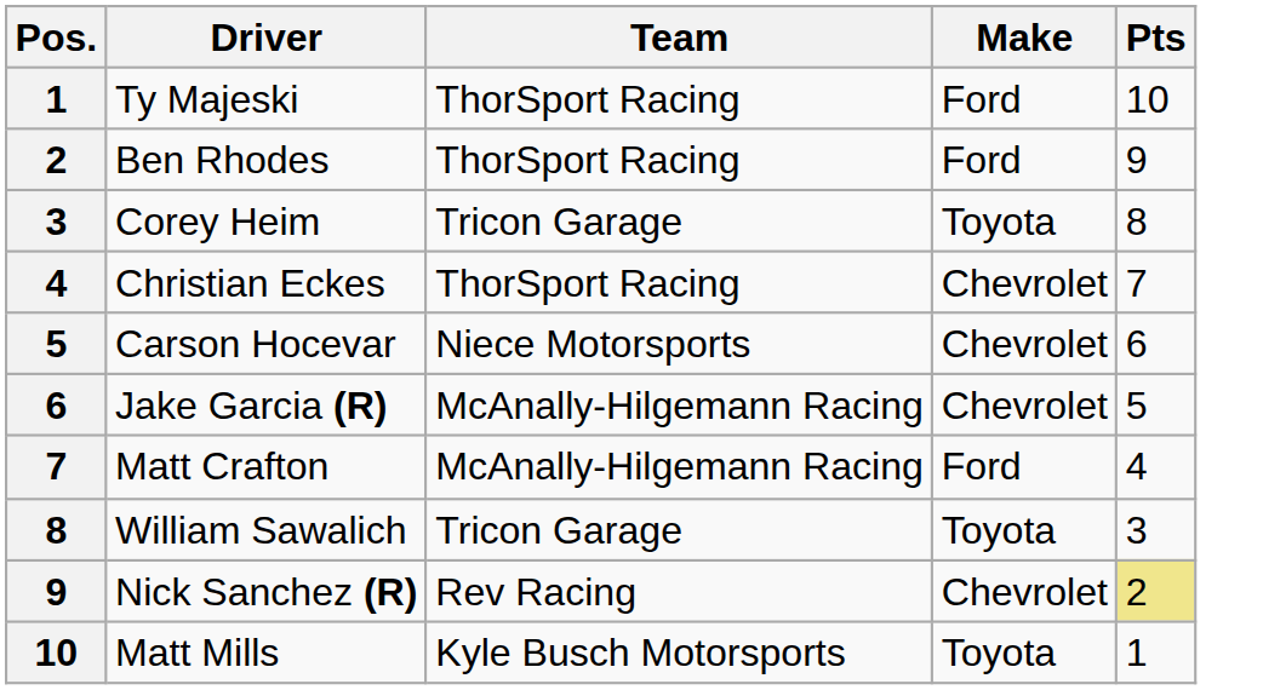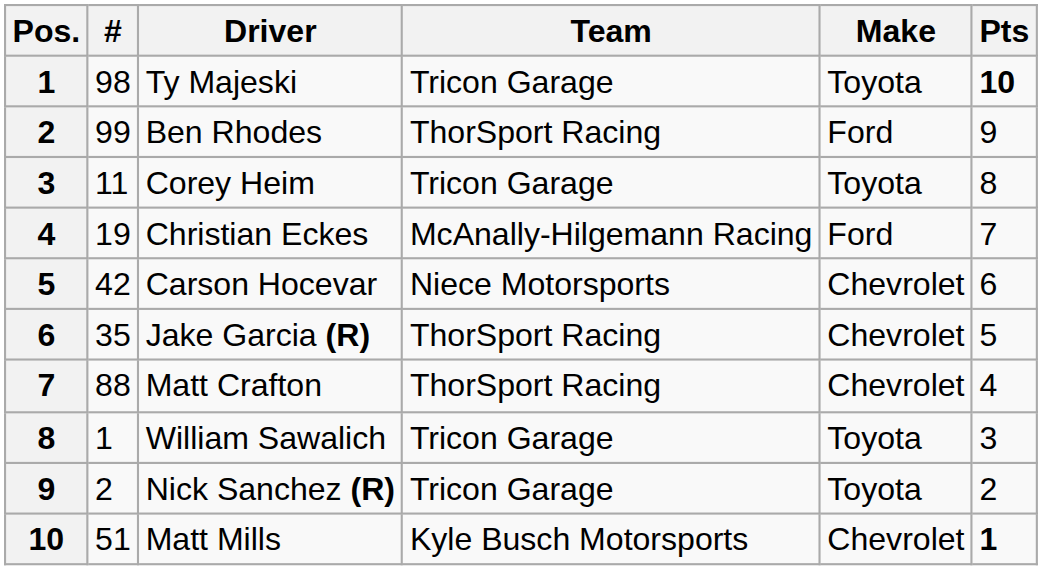 <table class="wikitable" style="font-size:95%">
 <tr>
 <th>Pos.</th>
+<th>#</th>
 <th>Driver</th>
 <th>Team</th>
 <th>Make</th>
 <th>Pts</th>
 </tr>
 <tr>
 <th>1</th>
+<td>98</td>
 <td>Ty Majeski</td>
-<td>ThorSport Racing</td>
-<td>Ford</td>
-<td>10</td>
+<td>Tricon Garage</td>
+<td>Toyota</td>
+<td><strong>10</strong></td>
 </tr>
 <tr>
 <th>2</th>
+<td>99</td>
 <td>Ben Rhodes</td>
 <td>ThorSport Racing</td>
 <td>Ford</td>
 <td>9</td>
 </tr>
 <tr>
 <th>3</th>
+<td>11</td>
 <td>Corey Heim</td>
 <td>Tricon Garage</td>
 <td>Toyota</td>
 <td>8</td>
 </tr>
 <tr>
 <th>4</th>
+<td>19</td>
 <td>Christian Eckes</td>
-<td>ThorSport Racing</td>
-<td>Chevrolet</td>
+<td>McAnally-Hilgemann Racing</td>
+<td>Ford</td>
 <td>7</td>
 </tr>
 <tr>
 <th>5</th>
+<td>42</td>
 <td>Carson Hocevar</td>
 <td>Niece Motorsports</td>
 <td>Chevrolet</td>
 <td>6</td>
 </tr>
 <tr>
 <th>6</th>
+<td>35</td>
 <td>Jake Garcia <strong>(R)</strong></td>
-<td>McAnally-Hilgemann Racing</td>
+<td>ThorSport Racing</td>
 <td>Chevrolet</td>
 <td>5</td>
 </tr>
 <tr>
 <th>7</th>
+<td>88</td>
 <td>Matt Crafton</td>
-<td>McAnally-Hilgemann Racing</td>
-<td>Ford</td>
+<td>ThorSport Racing</td>
+<td>Chevrolet</td>
 <td>4</td>
 </tr>
 <tr>
 <th>8</th>
+<td>1</td>
 <td>William Sawalich</td>
 <td>Tricon Garage</td>
 <td>Toyota</td>
 <td>3</td>
 </tr>
 <tr>
 <th>9</th>
+<td>2</td>
 <td>Nick Sanchez <strong>(R)</strong></td>
-<td>Rev Racing</td>
-<td>Chevrolet</td>
-<td style="background: khaki;">2</td>
+<td>Tricon Garage</td>
+<td>Toyota</td>
+<td>2</td>
 </tr>
 <tr>
 <th>10</th>
+<td>51</td>
 <td>Matt Mills</td>
 <td>Kyle Busch Motorsports</td>
-<td>Toyota</td>
-<td>1</td>
+<td>Chevrolet</td>
+<td><strong>1</strong></td>
 </tr>
 </table>
